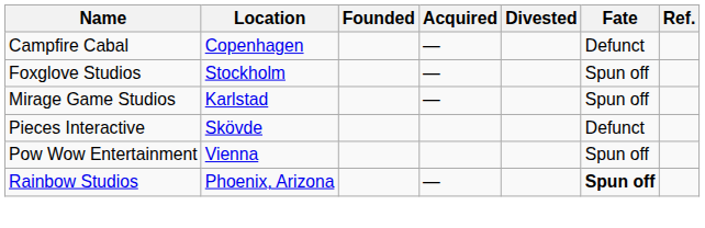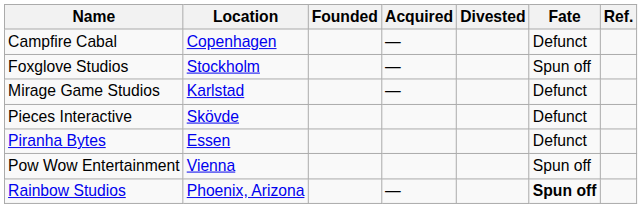 <table class="wikitable sortable">
 <tr>
 <th>Name</th>
 <th>Location</th>
 <th>Founded</th>
 <th>Acquired</th>
 <th>Divested</th>
 <th>Fate</th>
 <th>Ref.</th>
 </tr>
 <tr>
 <td>Campfire Cabal</td>
 <td><a href='#'>Copenhagen</a></td>
 <td></td>
 <td>—</td>
 <td></td>
 <td>Defunct</td>
 <td></td>
 </tr>
 <tr>
 <td>Foxglove Studios</td>
 <td><a href='#'>Stockholm</a></td>
 <td></td>
 <td>—</td>
 <td></td>
 <td>Spun off</td>
 <td></td>
 </tr>
 <tr>
 <td>Mirage Game Studios</td>
 <td><a href='#'>Karlstad</a></td>
 <td></td>
 <td>—</td>
 <td></td>
-<td>Spun off</td>
+<td>Defunct</td>
 <td></td>
 </tr>
 <tr>
 <td>Pieces Interactive</td>
 <td><a href='#'>Skövde</a></td>
+<td></td>
+<td></td>
+<td></td>
+<td>Defunct</td>
+<td></td>
+</tr>
+<tr>
+<td><a href='#'>Piranha Bytes</a></td>
+<td><a href='#'>Essen</a></td>
 <td></td>
 <td></td>
 <td></td>
 <td>Defunct</td>
 <td></td>
 </tr>
 <tr>
 <td>Pow Wow Entertainment</td>
 <td><a href='#'>Vienna</a></td>
 <td></td>
 <td></td>
 <td></td>
 <td>Spun off</td>
 <td></td>
 </tr>
 <tr>
 <td><a href='#'>Rainbow Studios</a></td>
 <td><a href='#'>Phoenix, Arizona</a></td>
 <td></td>
 <td>—</td>
 <td></td>
 <td><strong>Spun off</strong></td>
 </tr>
 </table>
